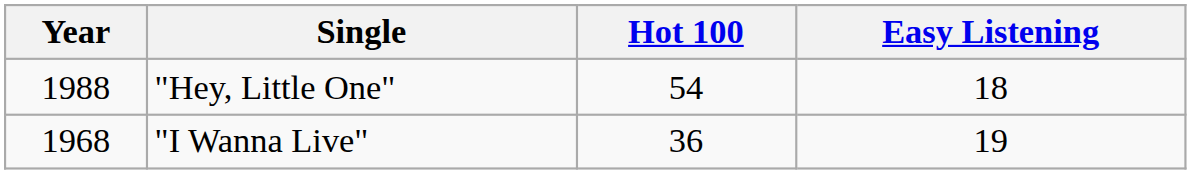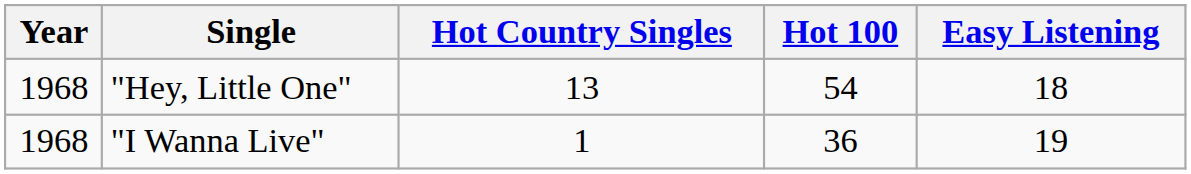 <table border=1 cellspacing=0 cellpadding=2 width="550px" class="wikitable">
 <tr>
 <th>Year</th>
 <th>Single</th>
+<th><a href='#'>Hot Country Singles</a></th>
 <th><a href='#'>Hot 100</a></th>
 <th><a href='#'>Easy Listening</a></th>
 </tr>
 <tr>
-<td align="center">1988</td>
+<td align="center">1968</td>
 <td align="left">"Hey, Little One"</td>
+<td align="center">13</td>
 <td align="center">54</td>
 <td align="center">18</td>
 </tr>
 <tr>
 <td align="center">1968</td>
 <td align="left">"I Wanna Live"</td>
+<td align="center">1</td>
 <td align="center">36</td>
 <td align="center">19</td>
 </tr>
 </table>
